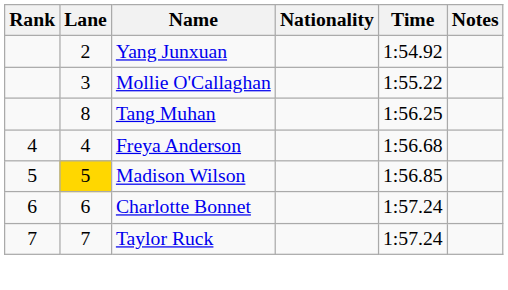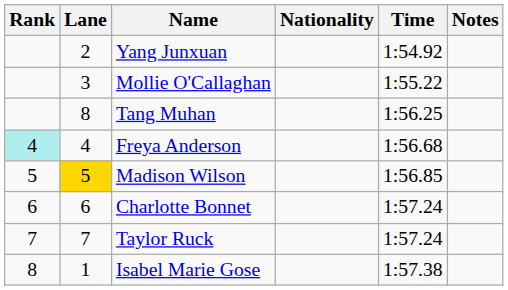 <table class="wikitable sortable" style="text-align:center">
 <tr>
 <th>Rank</th>
 <th>Lane</th>
 <th>Name</th>
 <th>Nationality</th>
 <th>Time</th>
 <th>Notes</th>
 </tr>
 <tr>
 <td></td>
 <td>2</td>
 <td align=left><a href='#'>Yang Junxuan</a></td>
 <td align=left></td>
 <td>1:54.92</td>
 <td></td>
 </tr>
 <tr>
 <td></td>
 <td>3</td>
 <td align=left><a href='#'>Mollie O'Callaghan</a></td>
 <td align=left></td>
 <td>1:55.22</td>
 <td></td>
 </tr>
 <tr>
 <td></td>
 <td>8</td>
 <td align=left><a href='#'>Tang Muhan</a></td>
 <td align=left></td>
 <td>1:56.25</td>
 <td></td>
 </tr>
 <tr>
-<td>4</td>
+<td style="background: paleturquoise;">4</td>
 <td>4</td>
 <td align=left><a href='#'>Freya Anderson</a></td>
 <td align=left></td>
 <td>1:56.68</td>
 <td></td>
 </tr>
 <tr>
 <td>5</td>
 <td style="background: gold;">5</td>
 <td align=left><a href='#'>Madison Wilson</a></td>
 <td align=left></td>
 <td>1:56.85</td>
 <td></td>
 </tr>
 <tr>
 <td>6</td>
 <td>6</td>
 <td align=left><a href='#'>Charlotte Bonnet</a></td>
 <td align=left></td>
 <td>1:57.24</td>
 <td></td>
 </tr>
 <tr>
 <td>7</td>
 <td>7</td>
 <td align=left><a href='#'>Taylor Ruck</a></td>
 <td align=left></td>
 <td>1:57.24</td>
 <td></td>
 </tr>
+<tr>
+<td>8</td>
+<td>1</td>
+<td align=left><a href='#'>Isabel Marie Gose</a></td>
+<td align=left></td>
+<td>1:57.38</td>
+<td></td>
+</tr>
 </table>
